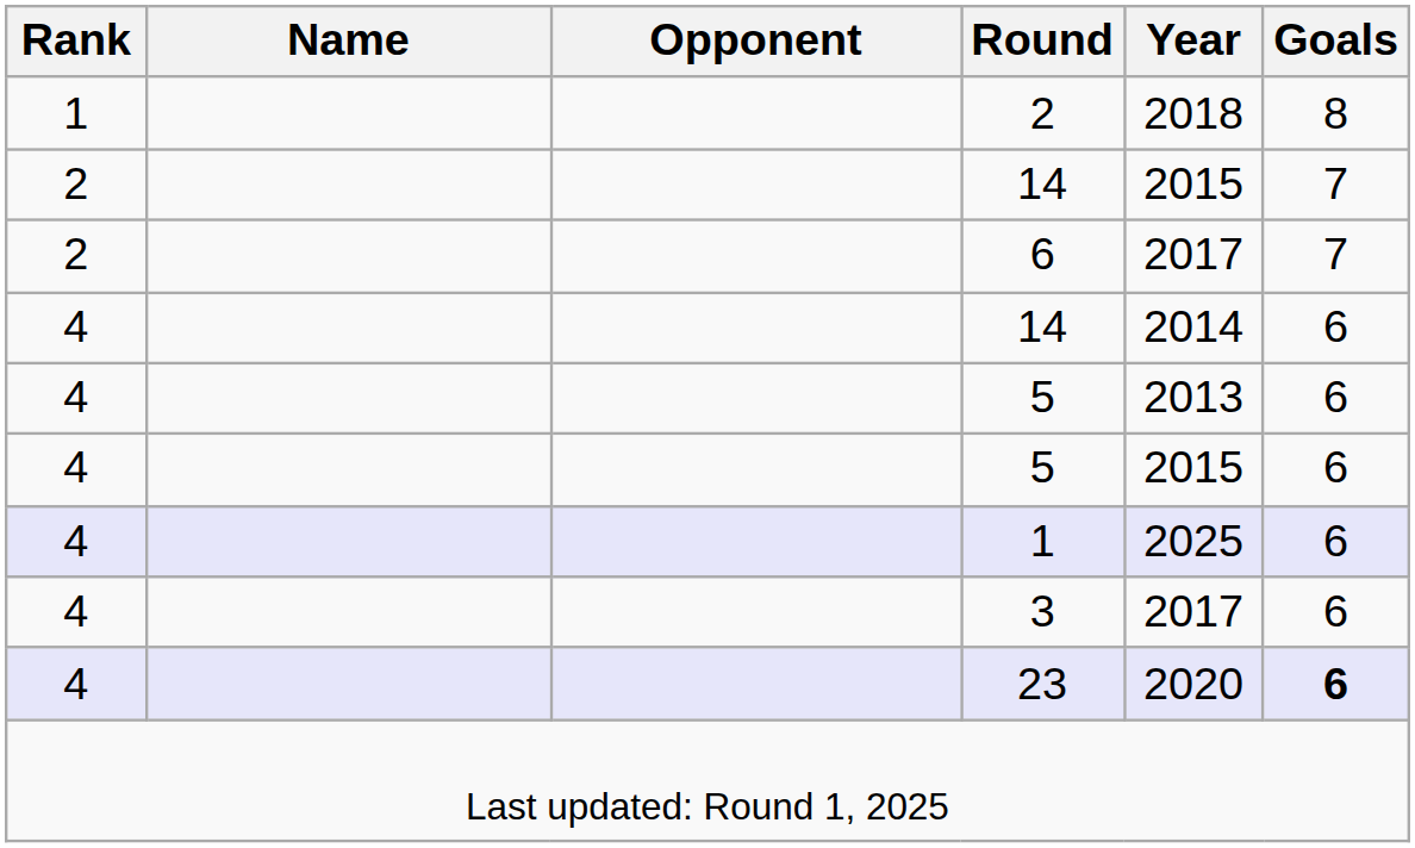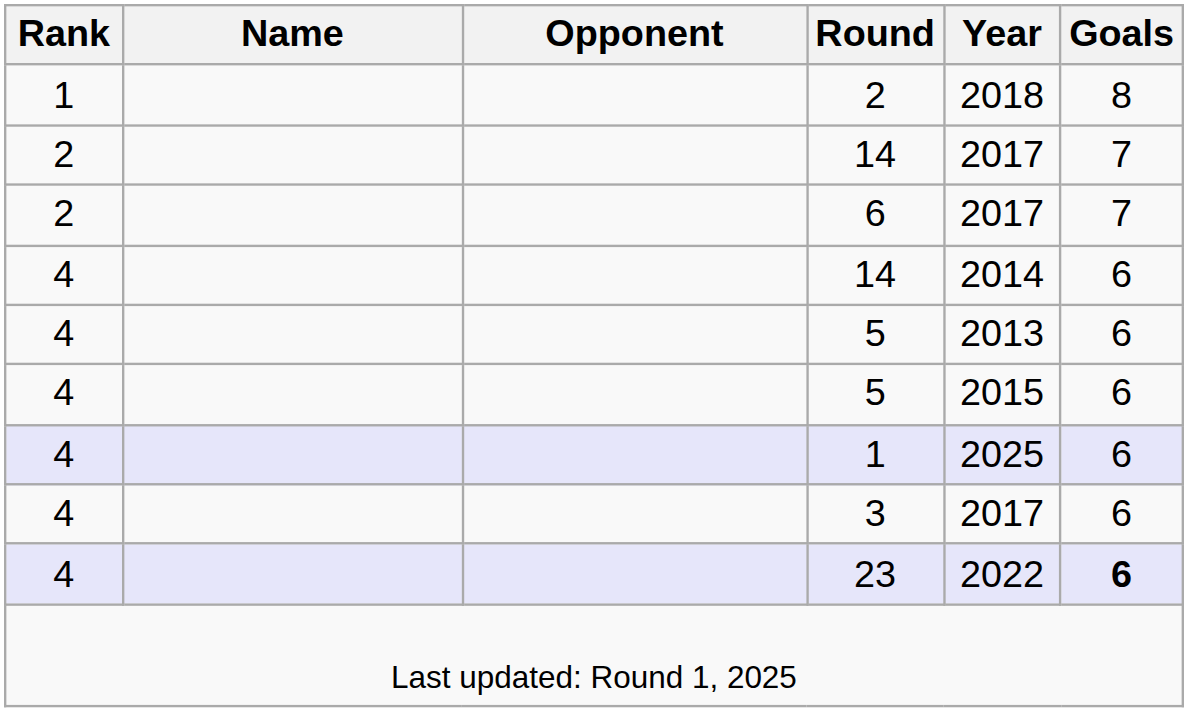 <table class="wikitable sortable" style="width:500px; text-align: center">
 <tr>
 <th width=10%>Rank</th>
 <th width=30%>Name</th>
 <th width=30%>Opponent</th>
 <th width=10%>Round</th>
 <th width=10%>Year</th>
 <th width=10%>Goals</th>
 </tr>
 <tr>
 <td>1</td>
 <td></td>
 <td></td>
 <td>2</td>
 <td>2018</td>
 <td>8</td>
 </tr>
 <tr>
 <td>2</td>
 <td></td>
 <td></td>
 <td>14</td>
-<td>2015</td>
+<td>2017</td>
 <td>7</td>
 </tr>
 <tr>
 <td>2</td>
 <td></td>
 <td></td>
 <td>6</td>
 <td>2017</td>
 <td>7</td>
 </tr>
 <tr>
 <td>4</td>
 <td></td>
 <td></td>
 <td>14</td>
 <td>2014</td>
 <td>6</td>
 </tr>
 <tr>
 <td>4</td>
 <td></td>
 <td></td>
 <td>5</td>
 <td>2013</td>
 <td>6</td>
 </tr>
 <tr>
 <td>4</td>
 <td></td>
 <td></td>
 <td>5</td>
 <td>2015</td>
 <td>6</td>
 </tr>
 <tr style=background:lavender>
 <td>4</td>
 <td></td>
 <td></td>
 <td>1</td>
 <td>2025</td>
 <td>6</td>
 </tr>
 <tr>
 <td>4</td>
 <td></td>
 <td></td>
 <td>3</td>
 <td>2017</td>
 <td>6</td>
 </tr>
 <tr style=background:lavender>
 <td>4</td>
 <td></td>
 <td></td>
 <td>23</td>
-<td>2020</td>
+<td>2022</td>
 <td><strong>6</strong></td>
 </tr>
 <tr class="sortbottom">
 <td colspan=6><br><small>Last updated: Round 1, 2025</small></td>
 </tr>
 </table>
